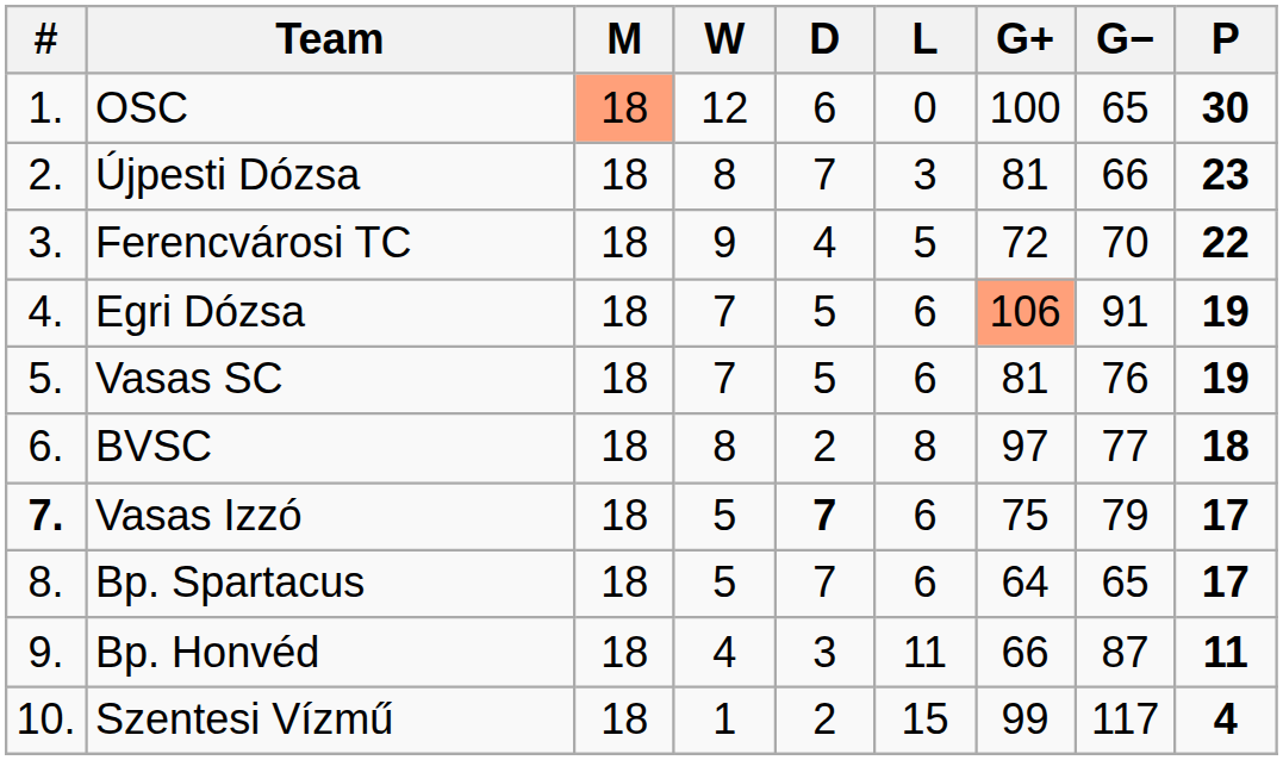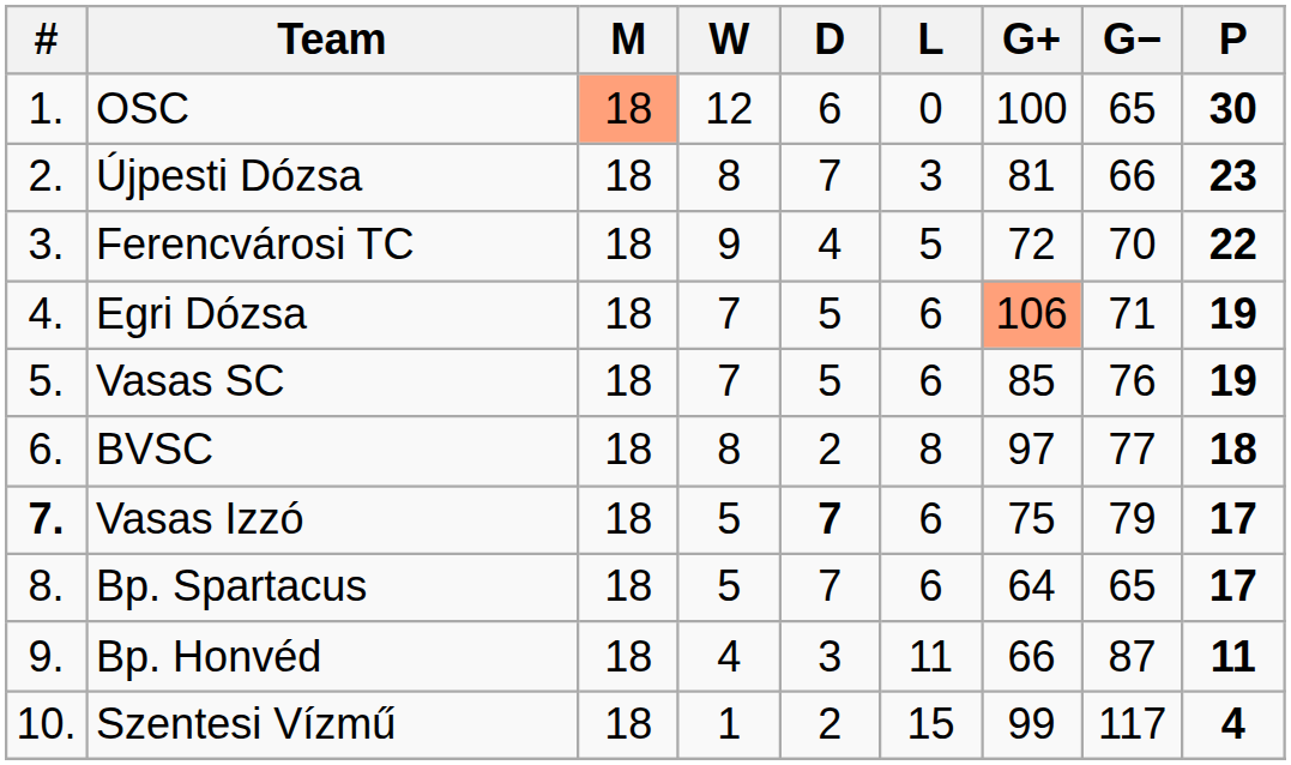 <table class="wikitable" style="text-align: center;">
 <tr>
 <th width="15">#</th>
 <th width="175">Team</th>
 <th width="30">M</th>
 <th width="30">W</th>
 <th width="30">D</th>
 <th width="30">L</th>
 <th width="30">G+</th>
 <th width="30">G−</th>
 <th width="30">P</th>
 </tr>
 <tr>
 <td>1.</td>
 <td align="left">OSC</td>
 <td style="background: lightsalmon;">18</td>
 <td>12</td>
 <td>6</td>
 <td>0</td>
 <td>100</td>
 <td>65</td>
 <td><strong>30</strong></td>
 </tr>
 <tr>
 <td>2.</td>
 <td align="left">Újpesti Dózsa</td>
 <td>18</td>
 <td>8</td>
 <td>7</td>
 <td>3</td>
 <td>81</td>
 <td>66</td>
 <td><strong>23</strong></td>
 </tr>
 <tr>
 <td>3.</td>
 <td align="left">Ferencvárosi TC</td>
 <td>18</td>
 <td>9</td>
 <td>4</td>
 <td>5</td>
 <td>72</td>
 <td>70</td>
 <td><strong>22</strong></td>
 </tr>
 <tr>
 <td>4.</td>
 <td align="left">Egri Dózsa</td>
 <td>18</td>
 <td>7</td>
 <td>5</td>
 <td>6</td>
 <td style="background: lightsalmon;">106</td>
-<td>91</td>
+<td>71</td>
 <td><strong>19</strong></td>
 </tr>
 <tr>
 <td>5.</td>
 <td align="left">Vasas SC</td>
 <td>18</td>
 <td>7</td>
 <td>5</td>
 <td>6</td>
-<td>81</td>
+<td>85</td>
 <td>76</td>
 <td><strong>19</strong></td>
 </tr>
 <tr>
 <td>6.</td>
 <td align="left">BVSC</td>
 <td>18</td>
 <td>8</td>
 <td>2</td>
 <td>8</td>
 <td>97</td>
 <td>77</td>
 <td><strong>18</strong></td>
 </tr>
 <tr>
 <td><strong>7.</strong></td>
 <td align="left">Vasas Izzó</td>
 <td>18</td>
 <td>5</td>
 <td><strong>7</strong></td>
 <td>6</td>
 <td>75</td>
 <td>79</td>
 <td><strong>17</strong></td>
 </tr>
 <tr>
 <td>8.</td>
 <td align="left">Bp. Spartacus</td>
 <td>18</td>
 <td>5</td>
 <td>7</td>
 <td>6</td>
 <td>64</td>
 <td>65</td>
 <td><strong>17</strong></td>
 </tr>
 <tr>
 <td>9.</td>
 <td align="left">Bp. Honvéd</td>
 <td>18</td>
 <td>4</td>
 <td>3</td>
 <td>11</td>
 <td>66</td>
 <td>87</td>
 <td><strong>11</strong></td>
 </tr>
 <tr>
 <td>10.</td>
 <td align="left">Szentesi Vízmű</td>
 <td>18</td>
 <td>1</td>
 <td>2</td>
 <td>15</td>
 <td>99</td>
 <td>117</td>
 <td><strong>4</strong></td>
 </tr>
 <tr>
 </tr>
 </table>
